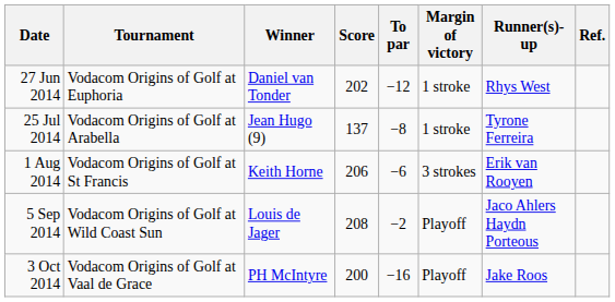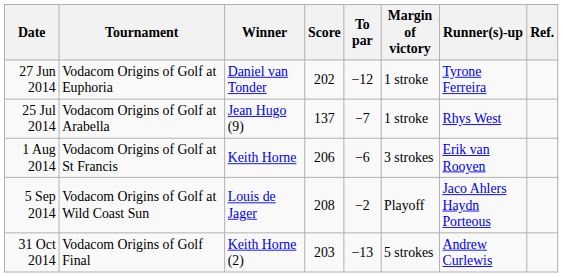 <table class=wikitable style="font-size:95%">
 <tr>
 <th>Date</th>
 <th>Tournament</th>
 <th>Winner</th>
 <th>Score</th>
 <th>To par</th>
 <th>Margin of<br>victory</th>
 <th>Runner(s)-up</th>
 <th>Ref.</th>
 </tr>
 <tr>
 <td align=right>27 Jun 2014</td>
 <td>Vodacom Origins of Golf at Euphoria</td>
 <td> <a href='#'>Daniel van Tonder</a></td>
 <td align=center>202</td>
 <td align=center>−12</td>
 <td>1 stroke</td>
-<td> <a href='#'>Rhys West</a></td>
+<td> <a href='#'>Tyrone Ferreira</a></td>
 <td></td>
 </tr>
 <tr>
 <td align=right>25 Jul 2014</td>
 <td>Vodacom Origins of Golf at Arabella</td>
 <td> <a href='#'>Jean Hugo</a> (9)</td>
 <td align=center>137</td>
-<td align=center>−8</td>
+<td align=center>−7</td>
 <td>1 stroke</td>
-<td> <a href='#'>Tyrone Ferreira</a></td>
+<td> <a href='#'>Rhys West</a></td>
 <td></td>
 </tr>
 <tr>
 <td align=right>1 Aug 2014</td>
 <td>Vodacom Origins of Golf at St Francis</td>
 <td> <a href='#'>Keith Horne</a></td>
 <td align=center>206</td>
 <td align=center>−6</td>
 <td>3 strokes</td>
 <td> <a href='#'>Erik van Rooyen</a></td>
 <td></td>
 </tr>
 <tr>
 <td align=right>5 Sep 2014</td>
 <td>Vodacom Origins of Golf at Wild Coast Sun</td>
 <td> <a href='#'>Louis de Jager</a></td>
 <td align=center>208</td>
 <td align=center>−2</td>
 <td>Playoff</td>
 <td> <a href='#'>Jaco Ahlers</a><br> <a href='#'>Haydn Porteous</a></td>
 <td></td>
 </tr>
 <tr>
-<td align=right>3 Oct 2014</td>
-<td>Vodacom Origins of Golf at Vaal de Grace</td>
-<td> <a href='#'>PH McIntyre</a></td>
-<td align=center>200</td>
-<td align=center>−16</td>
-<td>Playoff</td>
-<td> <a href='#'>Jake Roos</a></td>
+<td align=right>31 Oct 2014</td>
+<td>Vodacom Origins of Golf Final</td>
+<td> <a href='#'>Keith Horne</a> (2)</td>
+<td align=center>203</td>
+<td align=center>−13</td>
+<td>5 strokes</td>
+<td> <a href='#'>Andrew Curlewis</a></td>
 <td></td>
 </tr>
 </table>
